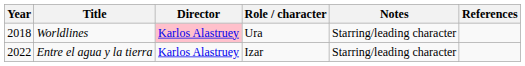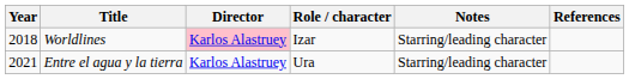 <table class="wikitable sortable">
 <tr>
 <th>Year</th>
 <th>Title</th>
 <th>Director</th>
 <th>Role / character</th>
 <th class="unsortable">Notes</th>
 <th>References</th>
 </tr>
 <tr>
 <td>2018</td>
 <td><em>Worldlines</em></td>
 <td style="background: pink;"><a href='#'>Karlos Alastruey</a></td>
+<td>Izar</td>
+<td>Starring/leading character</td>
+<td></td>
+</tr>
+<tr>
+<td>2021</td>
+<td><em>Entre el agua y la tierra</em></td>
+<td><a href='#'>Karlos Alastruey</a></td>
 <td>Ura</td>
 <td>Starring/leading character</td>
 <td></td>
 </tr>
-<tr>
-<td>2022</td>
-<td><em>Entre el agua y la tierra</em></td>
-<td><a href='#'>Karlos Alastruey</a></td>
-<td>Izar</td>
-<td>Starring/leading character</td>
-<td></td>
-</tr>
 </table>
